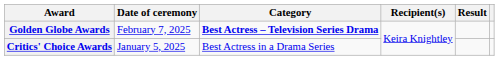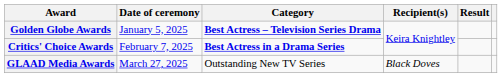 <table class="wikitable sortable plainrowheaders">
 <tr>
 <th scope="col">Award</th>
 <th scope="col">Date of ceremony</th>
 <th scope="col">Category</th>
 <th scope="col">Recipient(s)</th>
 <th scope="col">Result</th>
 <th scope="col" class="unsortable"></th>
 </tr>
 <tr>
 <th scope="row"><a href='#'>Golden Globe Awards</a></th>
-<td><a href='#'>February 7, 2025</a></td>
+<td><a href='#'>January 5, 2025</a></td>
 <td><strong><a href='#'>Best Actress – Television Series Drama</a></strong></td>
 <td rowspan="2"><a href='#'>Keira Knightley</a></td>
 <td></td>
 <td align="center"></td>
 </tr>
 <tr>
 <th scope="row"><a href='#'>Critics' Choice Awards</a></th>
-<td><a href='#'>January 5, 2025</a></td>
-<td><a href='#'>Best Actress in a Drama Series</a></td>
+<td><a href='#'>February 7, 2025</a></td>
+<td><strong><a href='#'>Best Actress in a Drama Series</a></strong></td>
+<td></td>
+<td align="center"></td>
+</tr>
+<tr>
+<th scope="row"><a href='#'>GLAAD Media Awards</a></th>
+<td><a href='#'>March 27, 2025</a></td>
+<td>Outstanding New TV Series</td>
+<td><em>Black Doves</em></td>
 <td></td>
 <td align="center"></td>
 </tr>
 </table>
